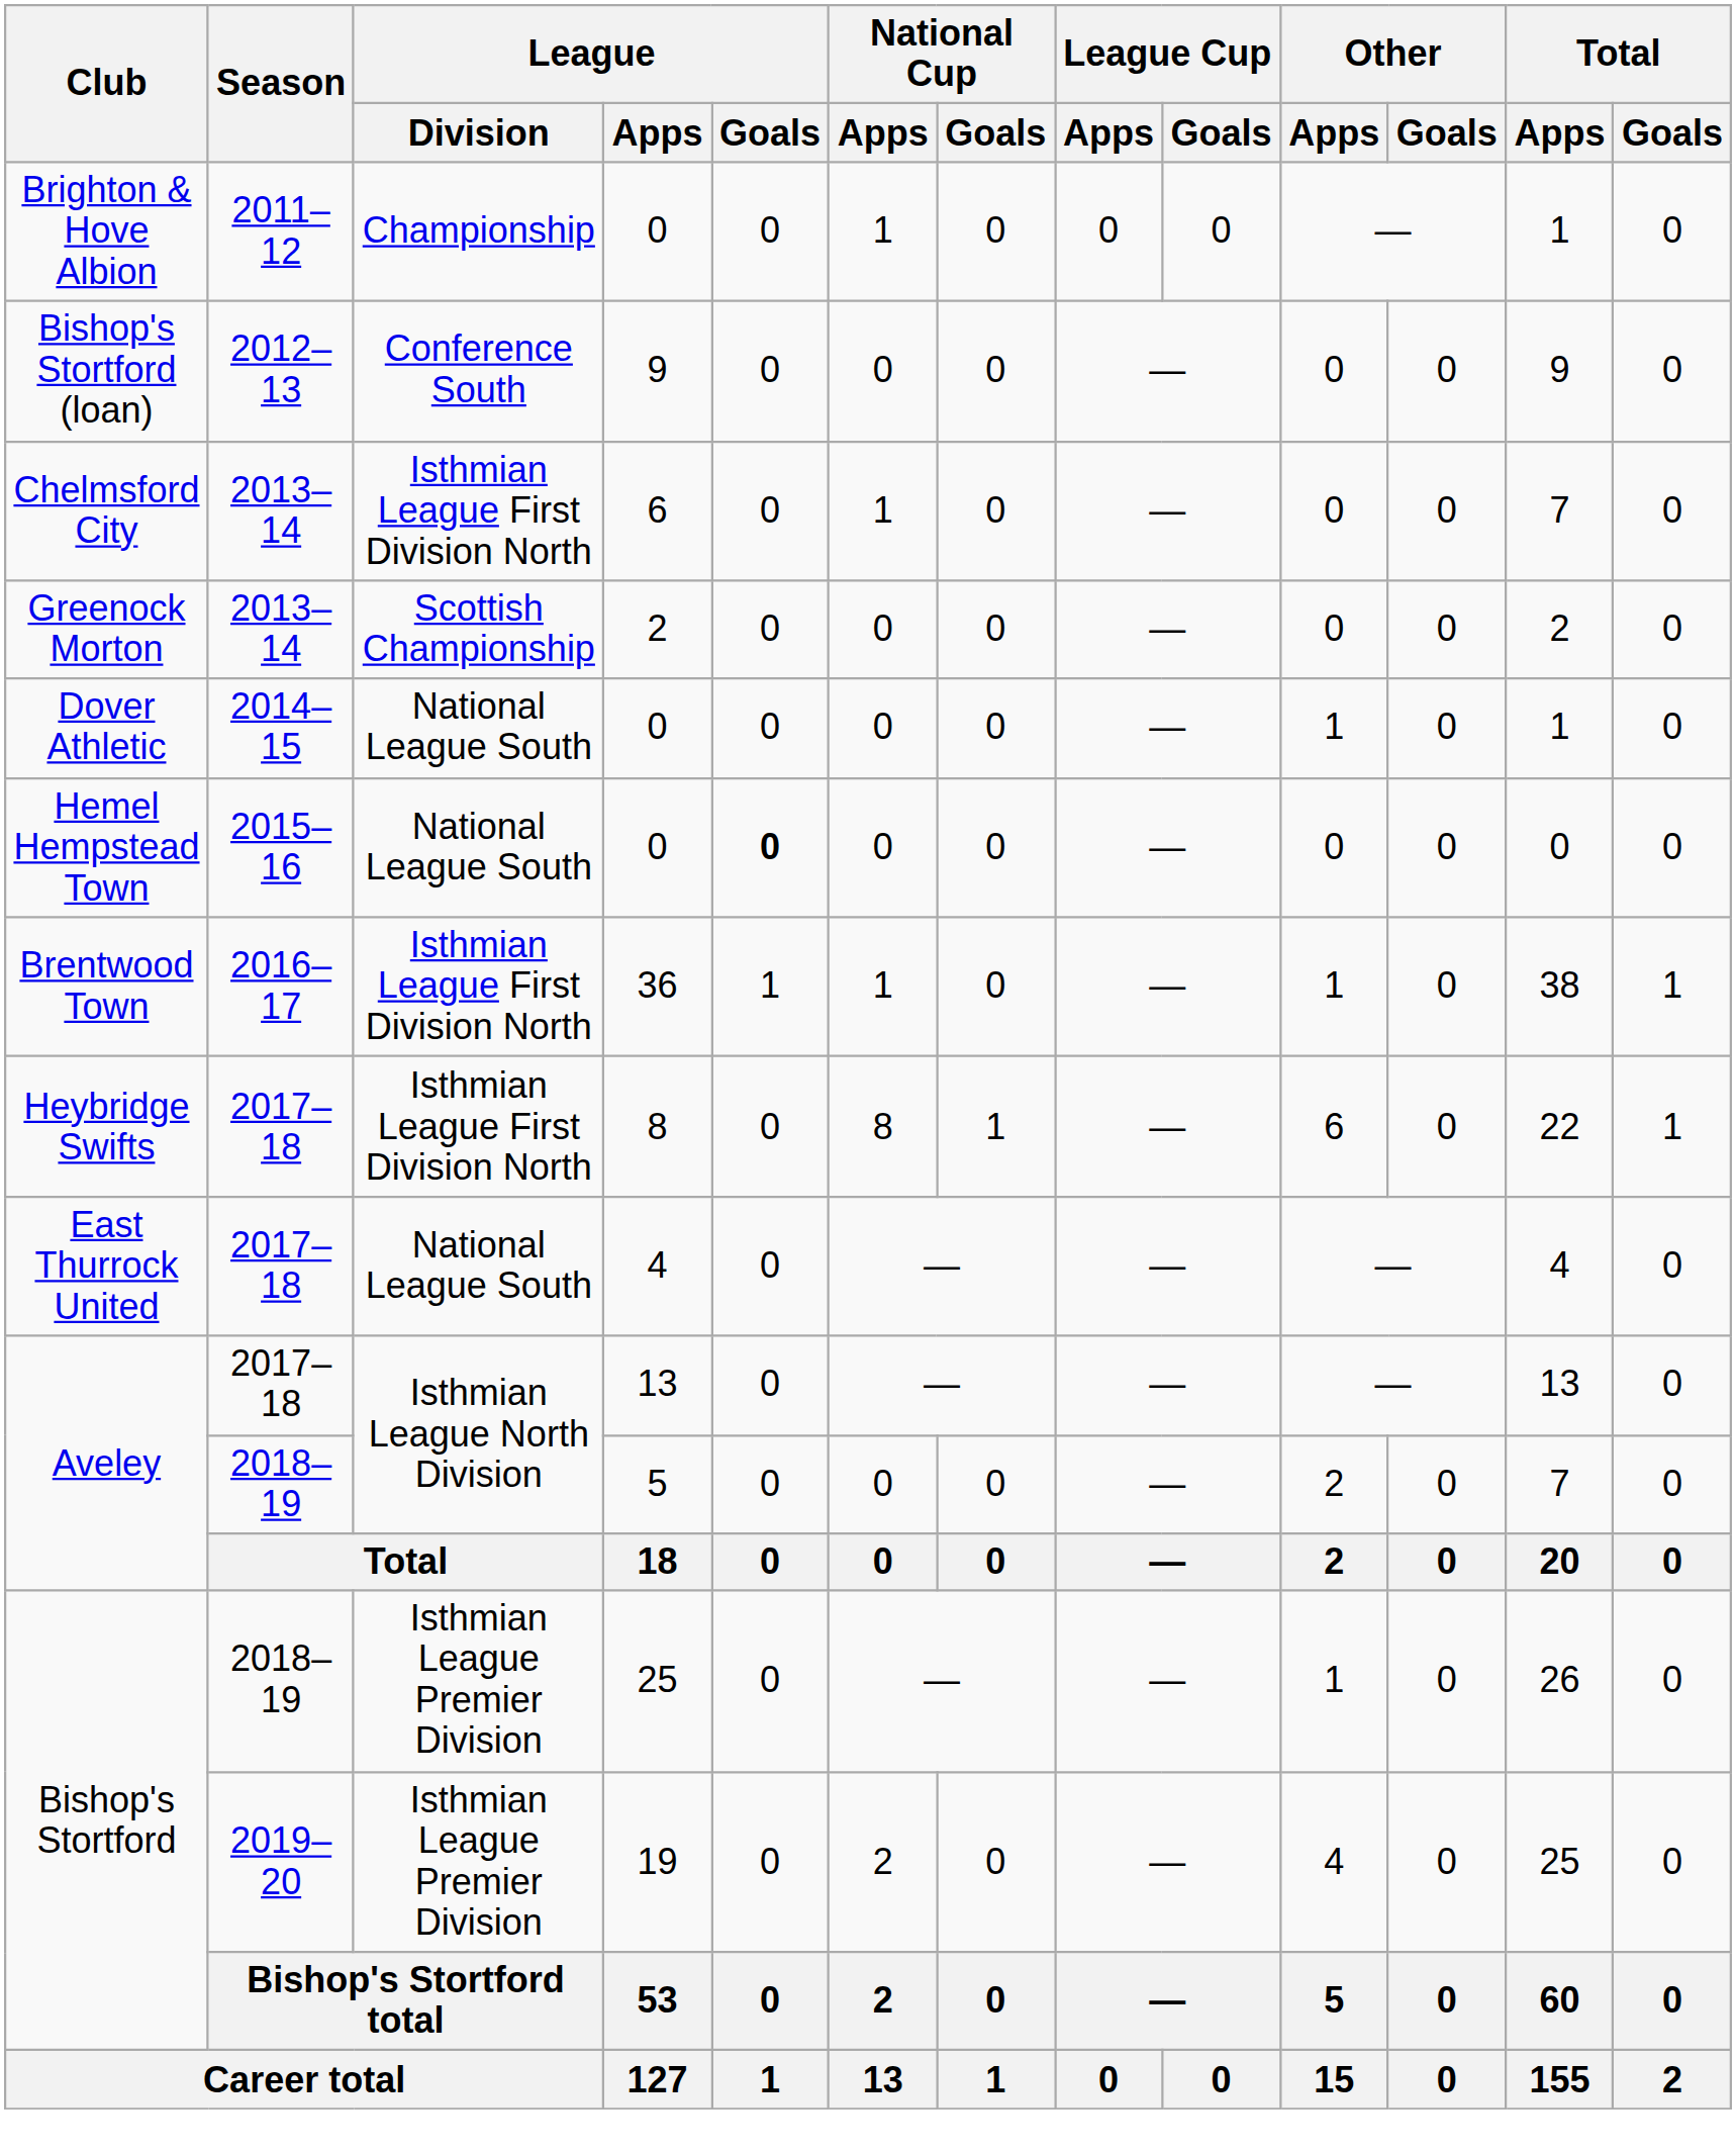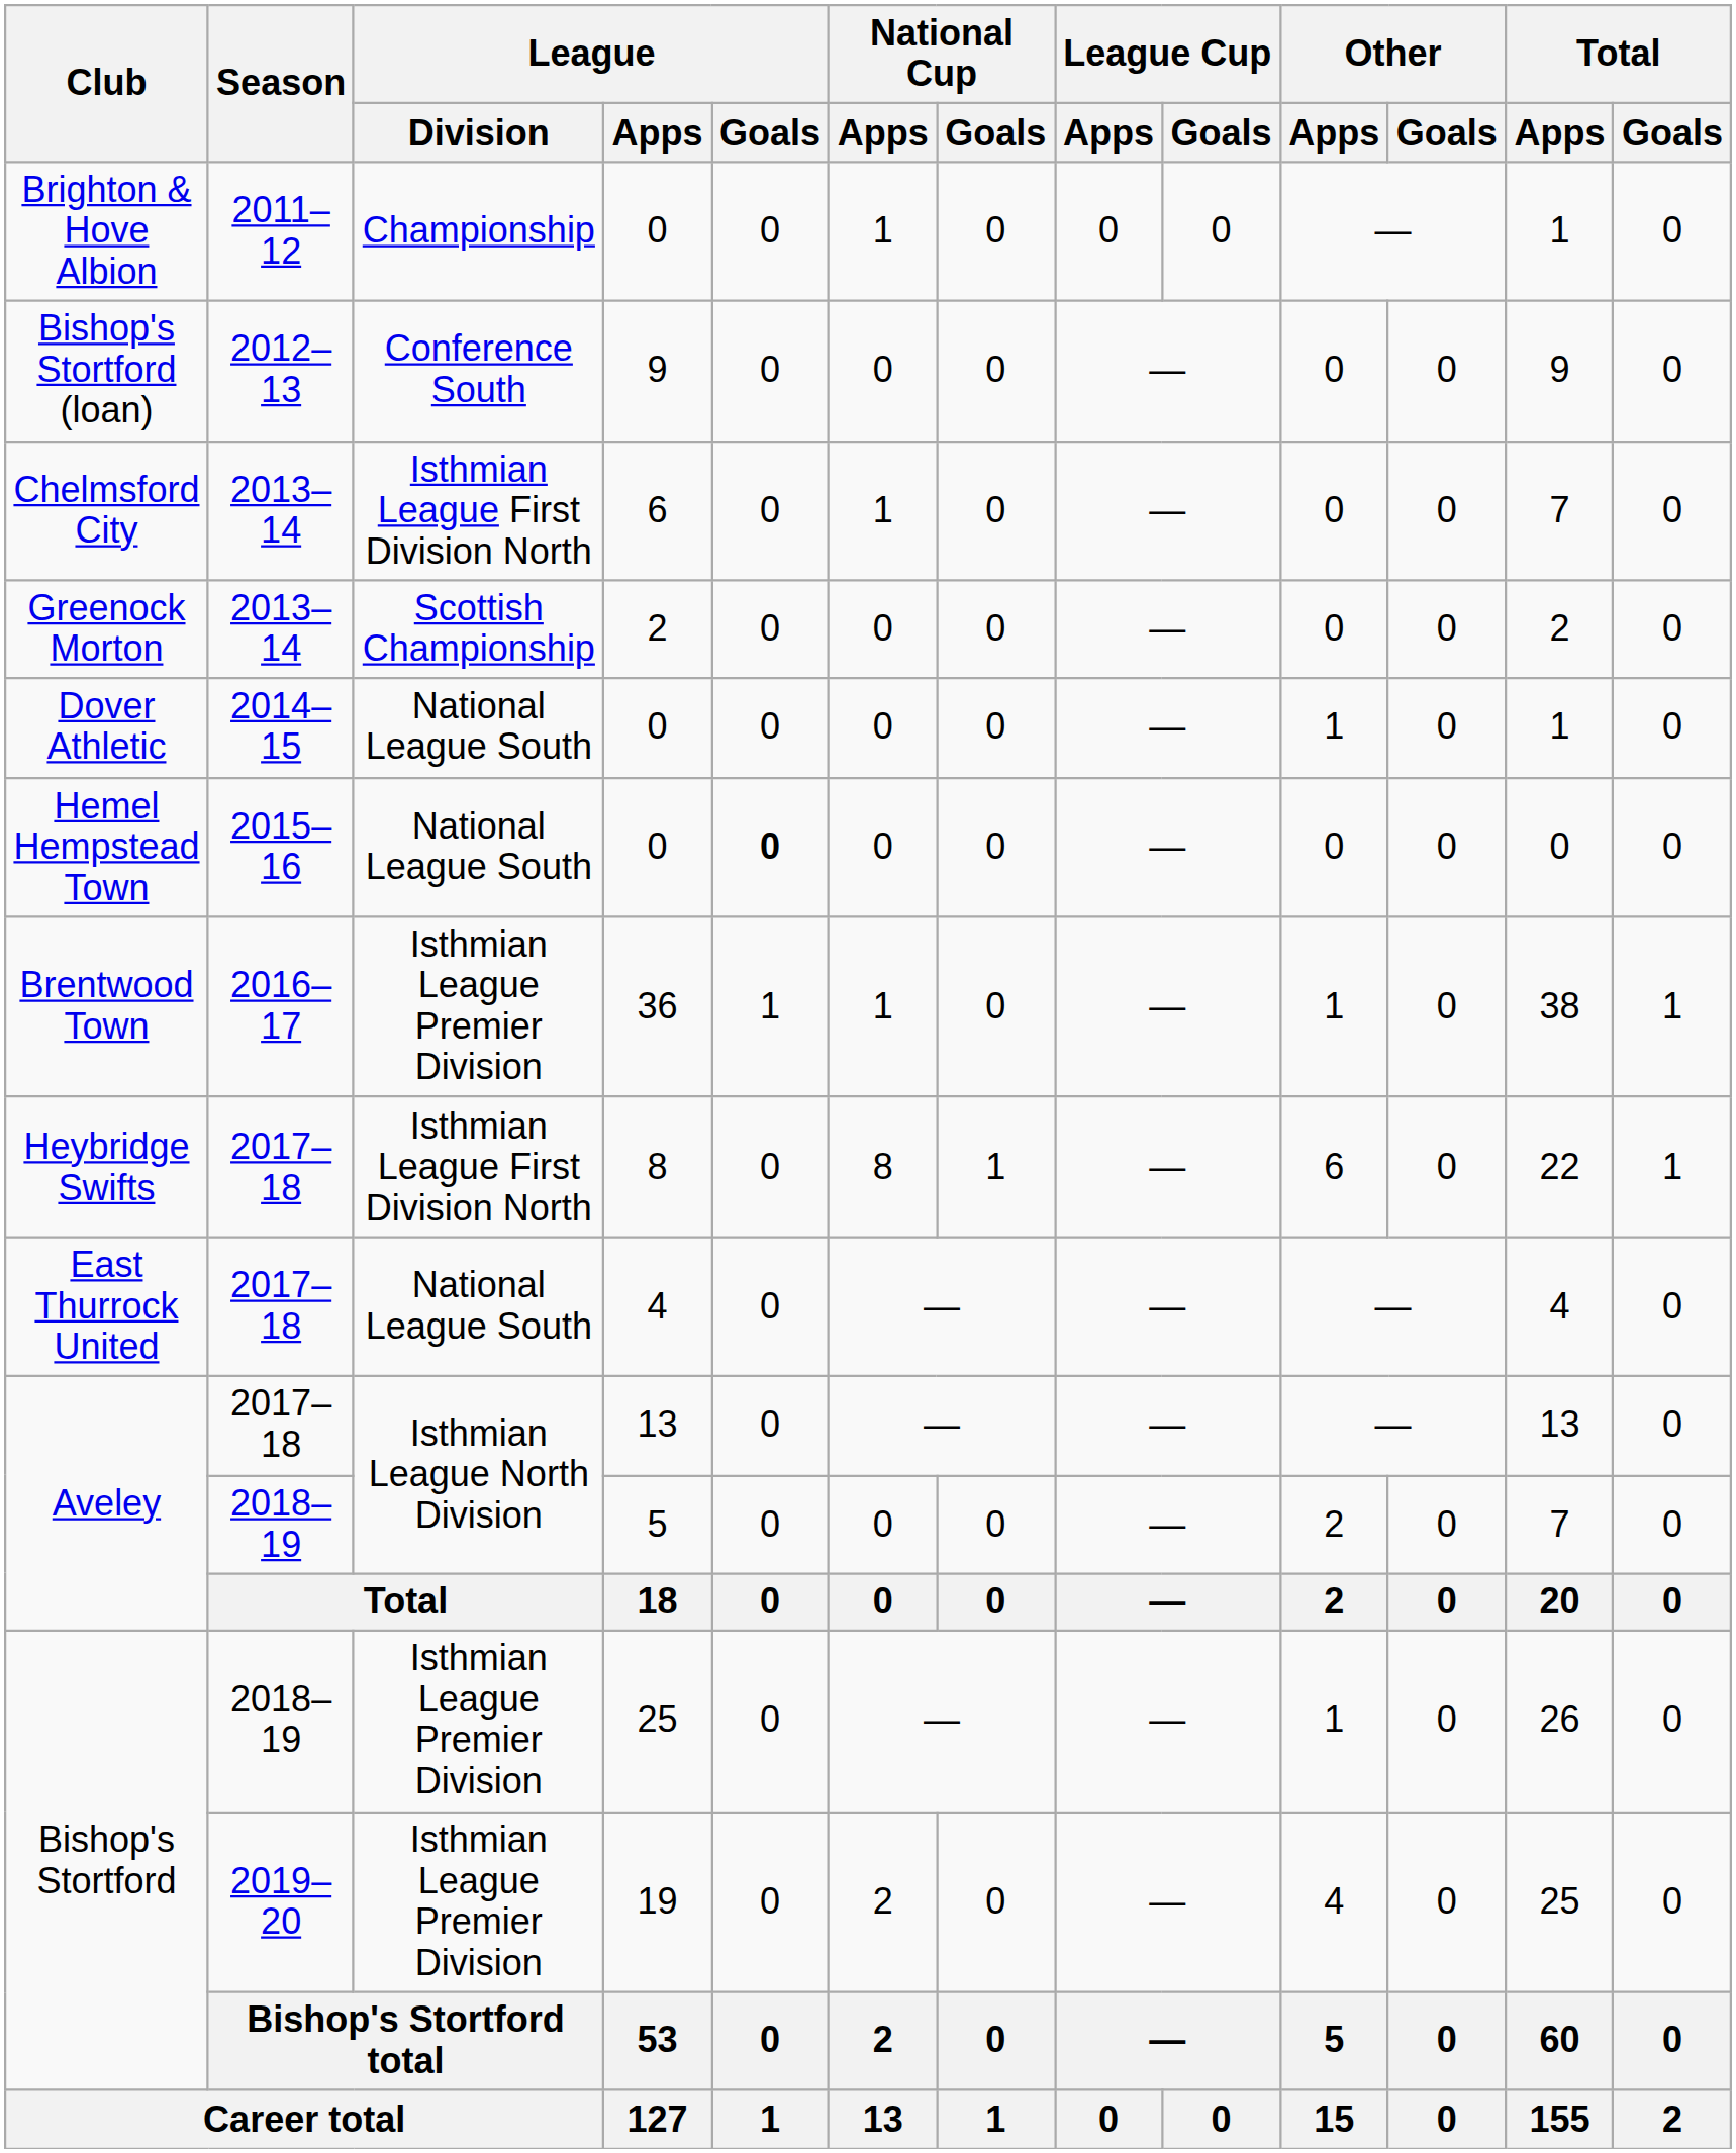 <table class="wikitable" style="text-align: center;">
 <tr>
 <th rowspan="2">Club</th>
 <th rowspan="2">Season</th>
 <th colspan="3">League</th>
 <th colspan="2">National Cup</th>
 <th colspan="2">League Cup</th>
 <th colspan="2">Other</th>
 <th colspan="2">Total</th>
 </tr>
 <tr>
 <th>Division</th>
 <th>Apps</th>
 <th>Goals</th>
 <th>Apps</th>
 <th>Goals</th>
 <th>Apps</th>
 <th>Goals</th>
 <th>Apps</th>
 <th>Goals</th>
 <th>Apps</th>
 <th>Goals</th>
 </tr>
 <tr>
 <td rowspan="1" valign="center"><a href='#'>Brighton & Hove Albion</a></td>
 <td><a href='#'>2011–12</a></td>
 <td><a href='#'>Championship</a></td>
 <td>0</td>
 <td>0</td>
 <td>1</td>
 <td>0</td>
 <td>0</td>
 <td>0</td>
 <td colspan="2">—</td>
 <td>1</td>
 <td>0</td>
 </tr>
 <tr>
 <td rowspan="1" valign="center"><a href='#'>Bishop's Stortford</a> (loan)</td>
 <td><a href='#'>2012–13</a></td>
 <td><a href='#'>Conference South</a></td>
 <td>9</td>
 <td>0</td>
 <td>0</td>
 <td>0</td>
 <td colspan="2">—</td>
 <td>0</td>
 <td>0</td>
 <td>9</td>
 <td>0</td>
 </tr>
 <tr>
 <td rowspan="1" valign="center"><a href='#'>Chelmsford City</a></td>
 <td><a href='#'>2013–14</a></td>
 <td><a href='#'>Isthmian League</a> First Division North</td>
 <td>6</td>
 <td>0</td>
 <td>1</td>
 <td>0</td>
 <td colspan="2">—</td>
 <td>0</td>
 <td>0</td>
 <td>7</td>
 <td>0</td>
 </tr>
 <tr>
 <td rowspan="1" valign="center"><a href='#'>Greenock Morton</a></td>
 <td><a href='#'>2013–14</a></td>
 <td><a href='#'>Scottish Championship</a></td>
 <td>2</td>
 <td>0</td>
 <td>0</td>
 <td>0</td>
 <td colspan="2">—</td>
 <td>0</td>
 <td>0</td>
 <td>2</td>
 <td>0</td>
 </tr>
 <tr>
 <td rowspan="1" valign="center"><a href='#'>Dover Athletic</a></td>
 <td><a href='#'>2014–15</a></td>
 <td>National League South</td>
 <td>0</td>
 <td>0</td>
 <td>0</td>
 <td>0</td>
 <td colspan="2">—</td>
 <td>1</td>
 <td>0</td>
 <td>1</td>
 <td>0</td>
 </tr>
 <tr>
 <td rowspan="1" valign="center"><a href='#'>Hemel Hempstead Town</a></td>
 <td><a href='#'>2015–16</a></td>
 <td>National League South</td>
 <td>0</td>
 <td><strong>0</strong></td>
 <td>0</td>
 <td>0</td>
 <td colspan="2">—</td>
 <td>0</td>
 <td>0</td>
 <td>0</td>
 <td>0</td>
 </tr>
 <tr>
 <td rowspan="1" valign="center"><a href='#'>Brentwood Town</a></td>
 <td><a href='#'>2016–17</a></td>
-<td><a href='#'>Isthmian League</a> First Division North</td>
+<td>Isthmian League Premier Division</td>
 <td>36</td>
 <td>1</td>
 <td>1</td>
 <td>0</td>
 <td colspan="2">—</td>
 <td>1</td>
 <td>0</td>
 <td>38</td>
 <td>1</td>
 </tr>
 <tr>
 <td rowspan="1" valign="center"><a href='#'>Heybridge Swifts</a></td>
 <td><a href='#'>2017–18</a></td>
 <td>Isthmian League First Division North</td>
 <td>8</td>
 <td>0</td>
 <td>8</td>
 <td>1</td>
 <td colspan="2">—</td>
 <td>6</td>
 <td>0</td>
 <td>22</td>
 <td>1</td>
 </tr>
 <tr>
 <td rowspan="1" valign="center"><a href='#'>East Thurrock United</a></td>
 <td><a href='#'>2017–18</a></td>
 <td>National League South</td>
 <td>4</td>
 <td>0</td>
 <td colspan="2">—</td>
 <td colspan="2">—</td>
 <td colspan="2">—</td>
 <td>4</td>
 <td>0</td>
 </tr>
 <tr>
 <td rowspan="3"><a href='#'>Aveley</a></td>
 <td>2017–18</td>
 <td rowspan="2">Isthmian League North Division</td>
 <td>13</td>
 <td>0</td>
 <td colspan="2">—</td>
 <td colspan="2">—</td>
 <td colspan="2">—</td>
 <td>13</td>
 <td>0</td>
 </tr>
 <tr>
 <td><a href='#'>2018–19</a></td>
 <td>5</td>
 <td>0</td>
 <td>0</td>
 <td>0</td>
 <td colspan="2">—</td>
 <td>2</td>
 <td>0</td>
 <td>7</td>
 <td>0</td>
 </tr>
 <tr>
 <th colspan="2">Total</th>
 <th>18</th>
 <th>0</th>
 <th>0</th>
 <th>0</th>
 <th colspan="2">—</th>
 <th>2</th>
 <th>0</th>
 <th>20</th>
 <th>0</th>
 </tr>
 <tr>
 <td rowspan="3">Bishop's Stortford</td>
 <td>2018–19</td>
 <td>Isthmian League Premier Division</td>
 <td>25</td>
 <td>0</td>
 <td colspan="2">—</td>
 <td colspan="2">—</td>
 <td>1</td>
 <td>0</td>
 <td>26</td>
 <td>0</td>
 </tr>
 <tr>
 <td><a href='#'>2019–20</a></td>
 <td>Isthmian League Premier Division</td>
 <td>19</td>
 <td>0</td>
 <td>2</td>
 <td>0</td>
 <td colspan="2">—</td>
 <td>4</td>
 <td>0</td>
 <td>25</td>
 <td>0</td>
 </tr>
 <tr>
 <th colspan="2">Bishop's Stortford total</th>
 <th>53</th>
 <th>0</th>
 <th>2</th>
 <th>0</th>
 <th colspan="2">—</th>
 <th>5</th>
 <th>0</th>
 <th>60</th>
 <th>0</th>
 </tr>
 <tr>
 <th colspan="3">Career total</th>
 <th>127</th>
 <th>1</th>
 <th>13</th>
 <th>1</th>
 <th>0</th>
 <th>0</th>
 <th>15</th>
 <th>0</th>
 <th>155</th>
 <th>2</th>
 </tr>
 </table>
